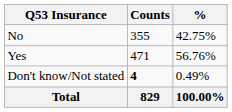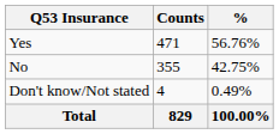 <table class="wikitable sortable">
 <tr>
 <th>Q53 Insurance</th>
 <th>Counts</th>
 <th>%</th>
 </tr>
 <tr>
+<td>Yes</td>
+<td>471</td>
+<td>56.76%</td>
+</tr>
+<tr>
 <td>No</td>
 <td>355</td>
 <td>42.75%</td>
 </tr>
 <tr>
-<td>Yes</td>
-<td>471</td>
-<td>56.76%</td>
-</tr>
-<tr>
 <td>Don't know/Not stated</td>
-<td><strong>4</strong></td>
+<td>4</td>
 <td>0.49%</td>
 </tr>
 <tr>
 <th>Total</th>
 <th>829</th>
 <th>100.00%</th>
 </tr>
 </table>
